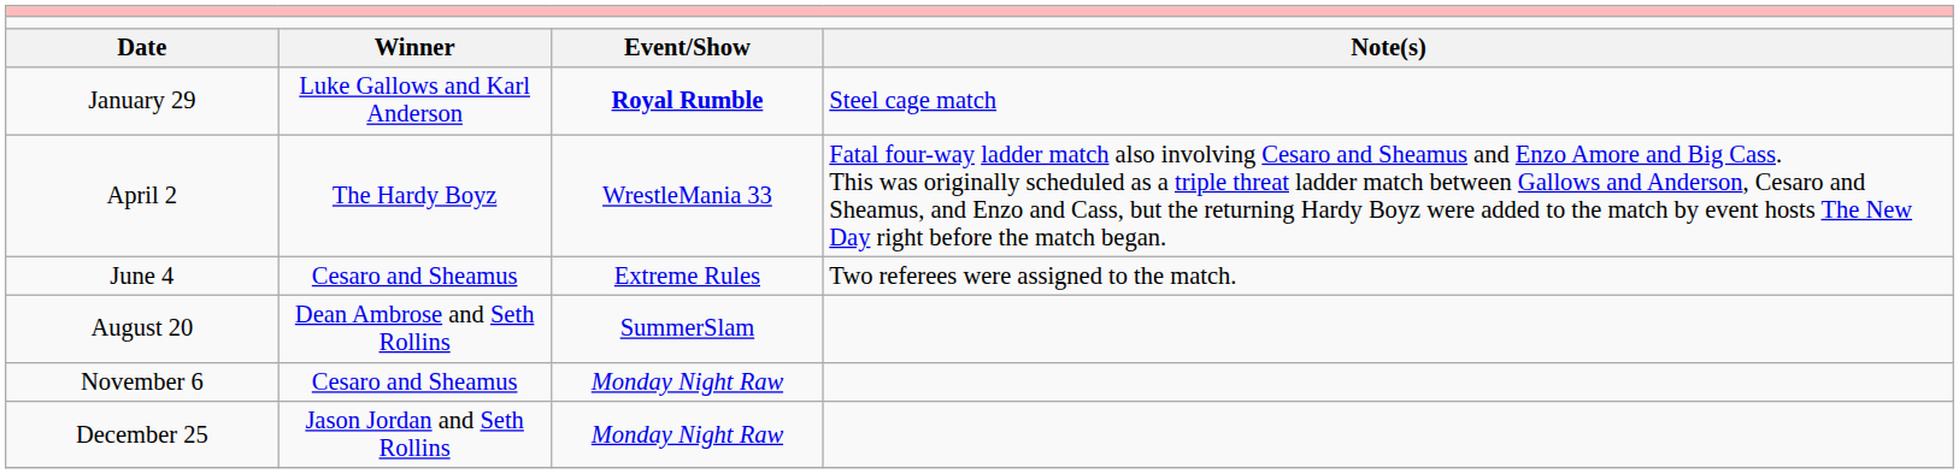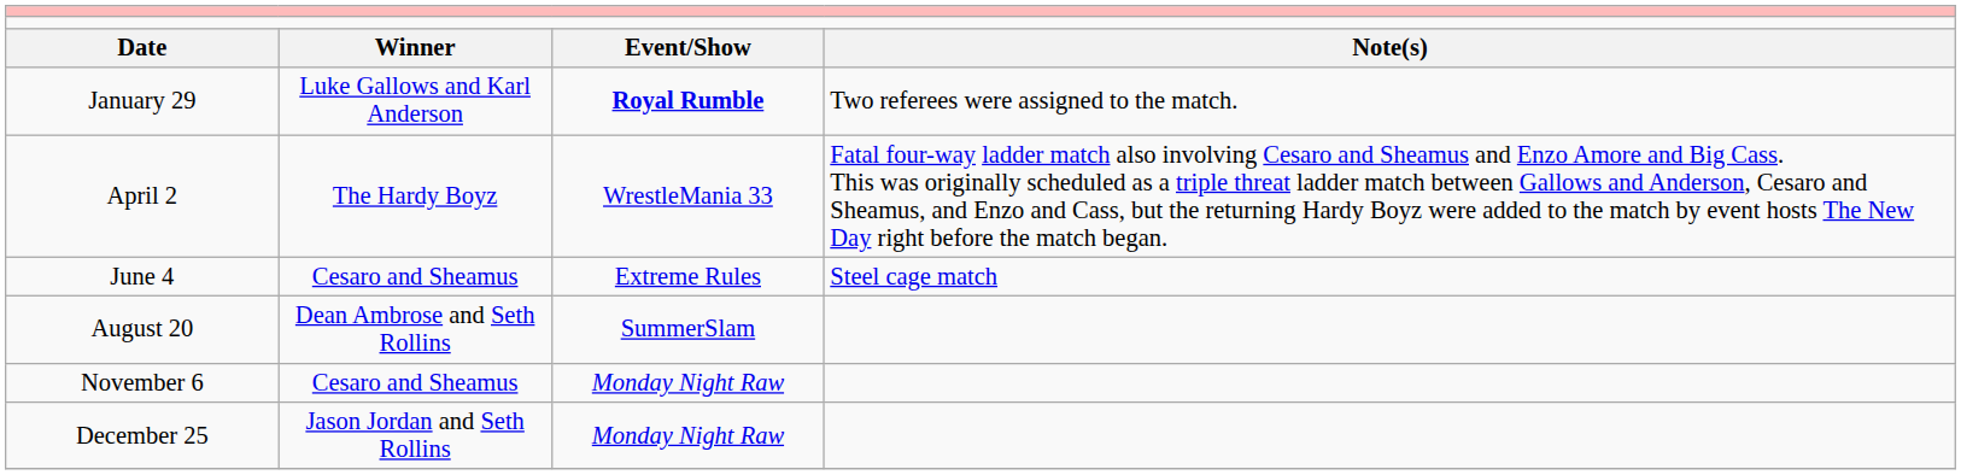 <table class="wikitable" style="text-align:center; width:100%;">
 <tr style="background:#FBB;">
 <td colspan="5"></td>
 </tr>
 <tr>
 <td colspan="5"><strong></strong></td>
 </tr>
 <tr>
 <th width=14%>Date</th>
 <th width=14%>Winner</th>
 <th width=14%>Event/Show</th>
 <th width=58%>Note(s)</th>
 </tr>
 <tr>
 <td>January 29</td>
 <td><a href='#'>Luke Gallows and Karl Anderson</a></td>
 <td><strong><a href='#'>Royal Rumble</a><br></strong></td>
-<td align=left><a href='#'>Steel cage match</a></td>
+<td align=left>Two referees were assigned to the match.</td>
 </tr>
 <tr>
 <td>April 2</td>
 <td><a href='#'>The Hardy Boyz</a><br></td>
 <td><a href='#'>WrestleMania 33</a></td>
 <td align=left><a href='#'>Fatal four-way</a> <a href='#'>ladder match</a> also involving <a href='#'>Cesaro and Sheamus</a> and <a href='#'>Enzo Amore and Big Cass</a>.<br>This was originally scheduled as a <a href='#'>triple threat</a> ladder match between <a href='#'>Gallows and Anderson</a>, Cesaro and Sheamus, and Enzo and Cass, but the returning Hardy Boyz were added to the match by event hosts <a href='#'>The New Day</a> right before the match began.</td>
 </tr>
 <tr>
 <td>June 4</td>
 <td><a href='#'>Cesaro and Sheamus</a></td>
 <td><a href='#'>Extreme Rules</a></td>
-<td align=left>Two referees were assigned to the match.</td>
+<td align=left><a href='#'>Steel cage match</a></td>
 </tr>
 <tr>
 <td>August 20</td>
 <td><a href='#'>Dean Ambrose</a> and <a href='#'>Seth Rollins</a></td>
 <td><a href='#'>SummerSlam</a></td>
 <td align=left></td>
 </tr>
 <tr>
 <td>November 6</td>
 <td><a href='#'>Cesaro and Sheamus</a></td>
 <td><em><a href='#'>Monday Night Raw</a></em></td>
 <td align=left></td>
 </tr>
 <tr>
 <td>December 25</td>
 <td><a href='#'>Jason Jordan</a> and <a href='#'>Seth Rollins</a></td>
 <td><em><a href='#'>Monday Night Raw</a></em></td>
 <td align=left></td>
 </tr>
 <tr>
 </tr>
 </table>
